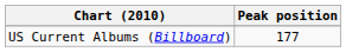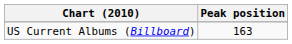 <table class="wikitable sortable" border="1">
 <tr>
 <th>Chart (2010)</th>
 <th>Peak position</th>
 </tr>
 <tr>
 </tr>
 <tr>
 </tr>
 <tr>
 <td>US Current Albums (<em><a href='#'>Billboard</a></em>)</td>
-<td align=center>177</td>
+<td align=center>163</td>
 </tr>
 </table>
